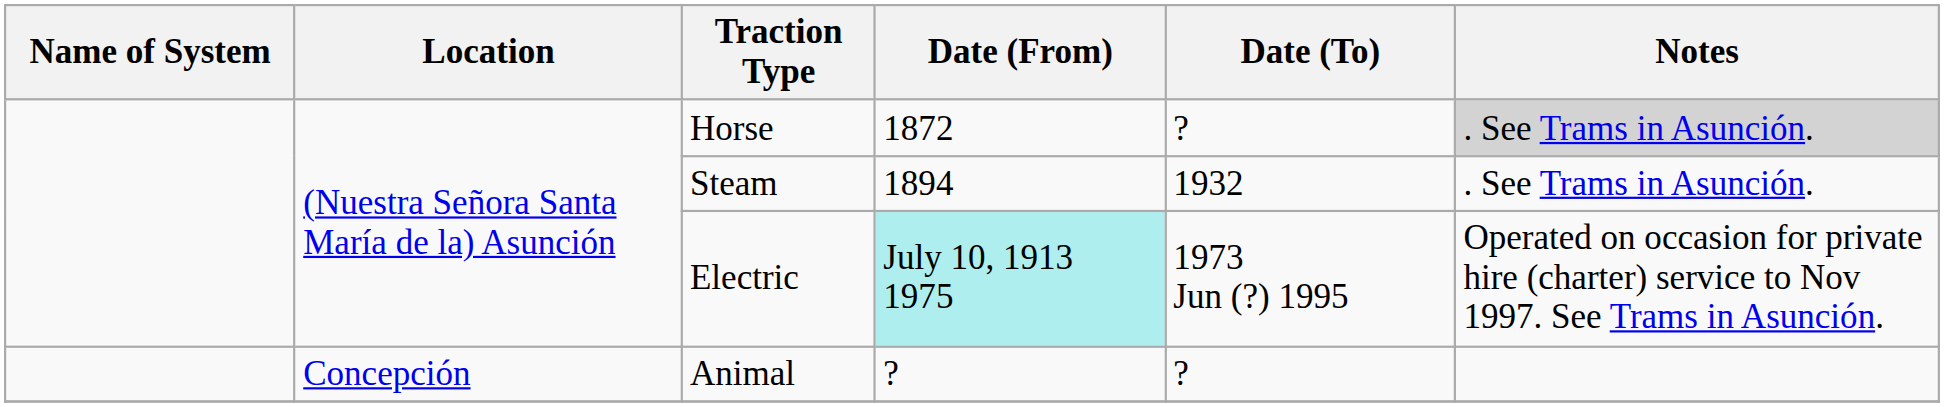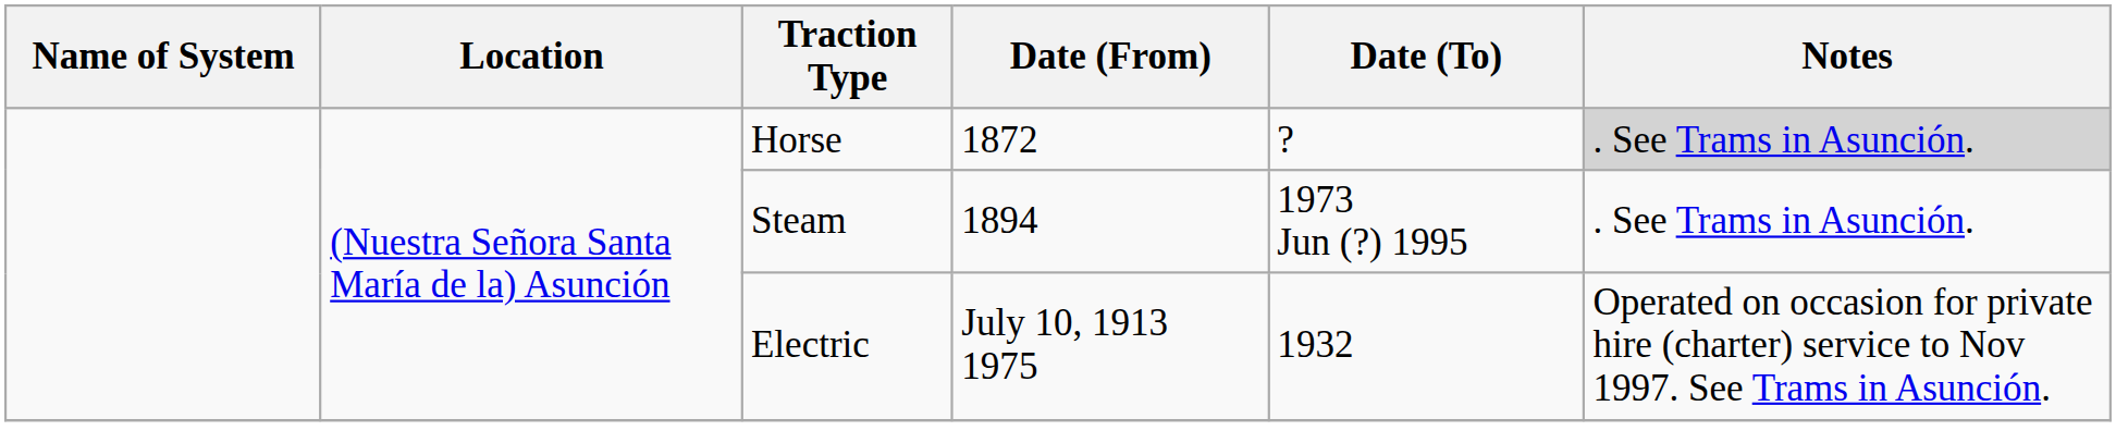 <table class="wikitable" width=100%>
 <tr>
 <th width=15%>Name of System</th>
 <th width=20%>Location</th>
 <th width=10%>Traction<br>Type</th>
 <th width=15%>Date (From)</th>
 <th width=15%>Date (To)</th>
 <th width=25%>Notes</th>
 </tr>
 <tr>
 <td rowspan="3"> </td>
 <td rowspan="3"><a href='#'>(Nuestra Señora Santa María de la) Asunción</a></td>
 <td>Horse</td>
 <td>1872</td>
 <td>?</td>
 <td style="background: lightgrey;">. See <a href='#'>Trams in Asunción</a>.</td>
 </tr>
 <tr>
 <td>Steam</td>
 <td>1894</td>
-<td>1932</td>
+<td>1973<br>Jun (?) 1995</td>
 <td>. See <a href='#'>Trams in Asunción</a>.</td>
 </tr>
 <tr>
 <td>Electric</td>
-<td style="background: paleturquoise;">July 10, 1913<br>1975</td>
-<td>1973<br>Jun (?) 1995</td>
+<td>July 10, 1913<br>1975</td>
+<td>1932</td>
 <td> Operated on occasion for private hire (charter) service to Nov 1997. See <a href='#'>Trams in Asunción</a>.</td>
-</tr>
-<tr>
-<td> </td>
-<td><a href='#'>Concepción</a></td>
-<td>Animal</td>
-<td>?</td>
-<td>?</td>
-<td> </td>
 </tr>
 <tr>
 </tr>
 </table>
